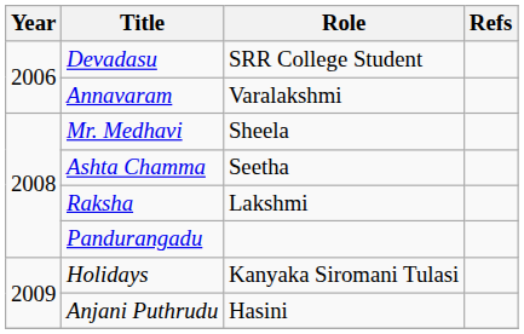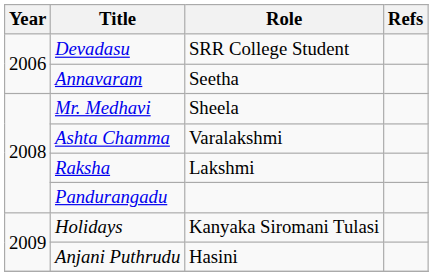 <table class="wikitable sortable">
 <tr>
 <th>Year</th>
 <th>Title</th>
 <th>Role</th>
 <th class="unsortable">Refs</th>
 </tr>
 <tr>
 <td rowspan="2">2006</td>
 <td><em><a href='#'>Devadasu</a></em></td>
 <td>SRR College Student</td>
 <td></td>
 </tr>
 <tr>
 <td><em><a href='#'>Annavaram</a></em></td>
-<td>Varalakshmi</td>
+<td>Seetha</td>
 <td></td>
 </tr>
 <tr>
 <td rowspan="4">2008</td>
 <td><em><a href='#'>Mr. Medhavi</a></em></td>
 <td>Sheela</td>
 <td></td>
 </tr>
 <tr>
 <td><em><a href='#'>Ashta Chamma</a></em></td>
-<td>Seetha</td>
+<td>Varalakshmi</td>
 <td></td>
 </tr>
 <tr>
 <td><em><a href='#'>Raksha</a></em></td>
 <td>Lakshmi</td>
 <td></td>
 </tr>
 <tr>
 <td><em><a href='#'>Pandurangadu</a></em></td>
 <td></td>
 <td></td>
 </tr>
 <tr>
 <td rowspan="2">2009</td>
 <td><em>Holidays</em></td>
 <td>Kanyaka Siromani Tulasi</td>
 <td></td>
 </tr>
 <tr>
 <td><em>Anjani Puthrudu</em></td>
 <td>Hasini</td>
 <td></td>
 </tr>
 <tr>
 </tr>
 </table>
